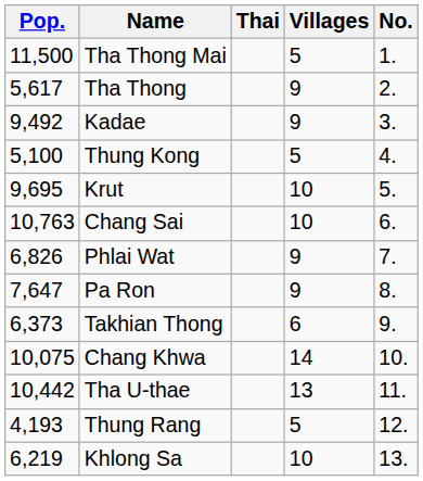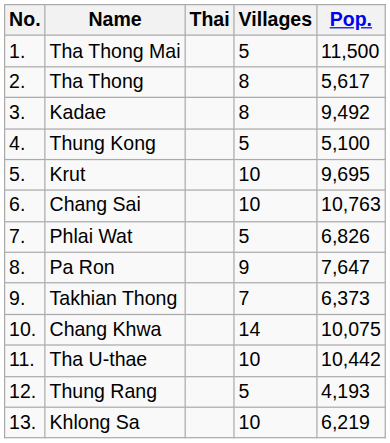 <table class="wikitable sortable">
 <tr>
-<th><a href='#'>Pop.</a></th>
+<th>No.</th>
 <th>Name</th>
 <th>Thai</th>
 <th>Villages</th>
-<th>No.</th>
+<th><a href='#'>Pop.</a></th>
 </tr>
 <tr>
-<td>11,500</td>
+<td>1.</td>
 <td>Tha Thong Mai</td>
 <td></td>
 <td>5</td>
-<td>1.</td>
+<td>11,500</td>
 </tr>
 <tr>
-<td>5,617</td>
+<td>2.</td>
 <td>Tha Thong</td>
 <td></td>
-<td>9</td>
-<td>2.</td>
+<td>8</td>
+<td>5,617</td>
 </tr>
 <tr>
-<td>9,492</td>
+<td>3.</td>
 <td>Kadae</td>
 <td></td>
-<td>9</td>
-<td>3.</td>
+<td>8</td>
+<td>9,492</td>
 </tr>
 <tr>
-<td>5,100</td>
+<td>4.</td>
 <td>Thung Kong</td>
 <td></td>
 <td>5</td>
-<td>4.</td>
+<td>5,100</td>
 </tr>
 <tr>
-<td>9,695</td>
+<td>5.</td>
 <td>Krut</td>
 <td></td>
 <td>10</td>
-<td>5.</td>
+<td>9,695</td>
 </tr>
 <tr>
-<td>10,763</td>
+<td>6.</td>
 <td>Chang Sai</td>
 <td></td>
 <td>10</td>
-<td>6.</td>
+<td>10,763</td>
 </tr>
 <tr>
-<td>6,826</td>
+<td>7.</td>
 <td>Phlai Wat</td>
 <td></td>
-<td>9</td>
-<td>7.</td>
+<td>5</td>
+<td>6,826</td>
 </tr>
 <tr>
-<td>7,647</td>
+<td>8.</td>
 <td>Pa Ron</td>
 <td></td>
 <td>9</td>
-<td>8.</td>
+<td>7,647</td>
 </tr>
 <tr>
-<td>6,373</td>
+<td>9.</td>
 <td>Takhian Thong</td>
 <td></td>
-<td>6</td>
-<td>9.</td>
+<td>7</td>
+<td>6,373</td>
 </tr>
 <tr>
-<td>10,075</td>
+<td>10.</td>
 <td>Chang Khwa</td>
 <td></td>
 <td>14</td>
-<td>10.</td>
+<td>10,075</td>
 </tr>
 <tr>
-<td>10,442</td>
+<td>11.</td>
 <td>Tha U-thae</td>
 <td></td>
-<td>13</td>
-<td>11.</td>
+<td>10</td>
+<td>10,442</td>
 </tr>
 <tr>
-<td>4,193</td>
+<td>12.</td>
 <td>Thung Rang</td>
 <td></td>
 <td>5</td>
-<td>12.</td>
+<td>4,193</td>
 </tr>
 <tr>
-<td>6,219</td>
+<td>13.</td>
 <td>Khlong Sa</td>
 <td></td>
 <td>10</td>
-<td>13.</td>
+<td>6,219</td>
 </tr>
 </table>
